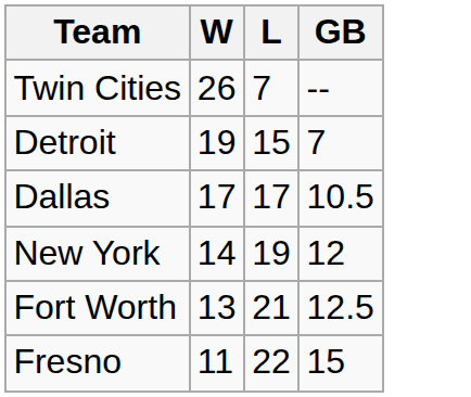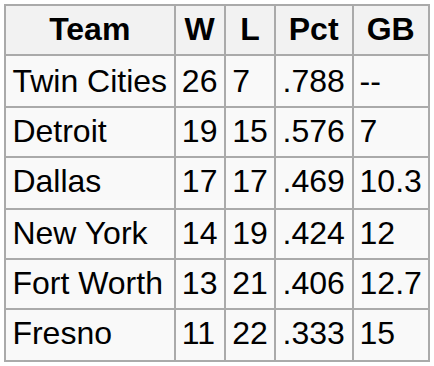 <table class="wikitable">
 <tr>
 <th>Team</th>
 <th>W</th>
 <th>L</th>
+<th>Pct</th>
 <th>GB</th>
 </tr>
 <tr>
 <td>Twin Cities</td>
 <td>26</td>
 <td>7</td>
+<td>.788</td>
 <td>--</td>
 </tr>
 <tr>
 <td>Detroit</td>
 <td>19</td>
 <td>15</td>
+<td>.576</td>
 <td>7</td>
 </tr>
 <tr>
 <td>Dallas</td>
 <td>17</td>
 <td>17</td>
-<td>10.5</td>
+<td>.469</td>
+<td>10.3</td>
 </tr>
 <tr>
 <td>New York</td>
 <td>14</td>
 <td>19</td>
+<td>.424</td>
 <td>12</td>
 </tr>
 <tr>
 <td>Fort Worth</td>
 <td>13</td>
 <td>21</td>
-<td>12.5</td>
+<td>.406</td>
+<td>12.7</td>
 </tr>
 <tr>
 <td>Fresno</td>
 <td>11</td>
 <td>22</td>
+<td>.333</td>
 <td>15</td>
 </tr>
 </table>
